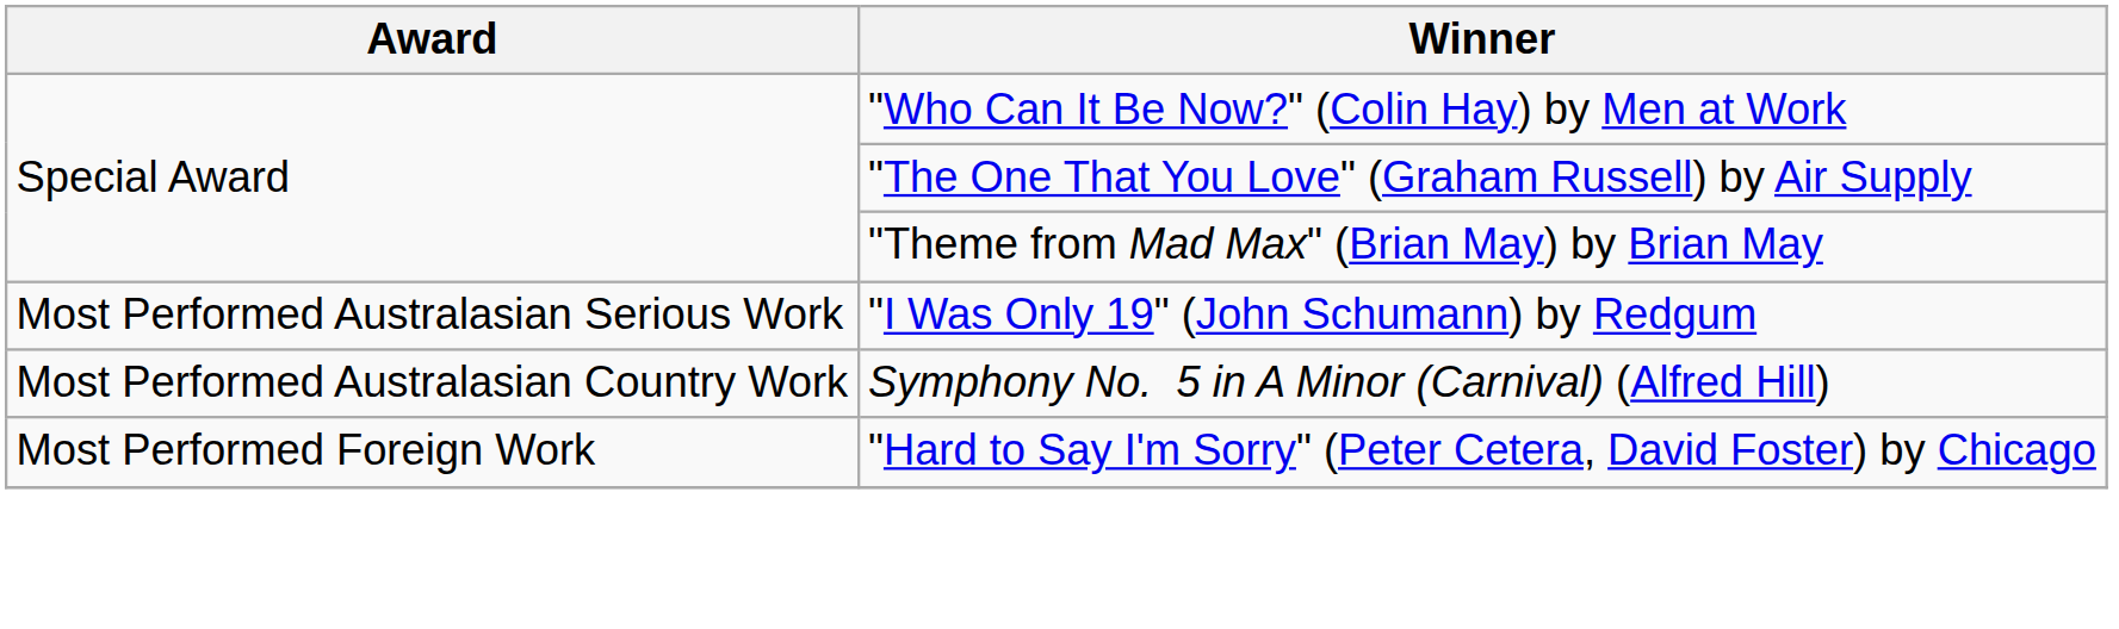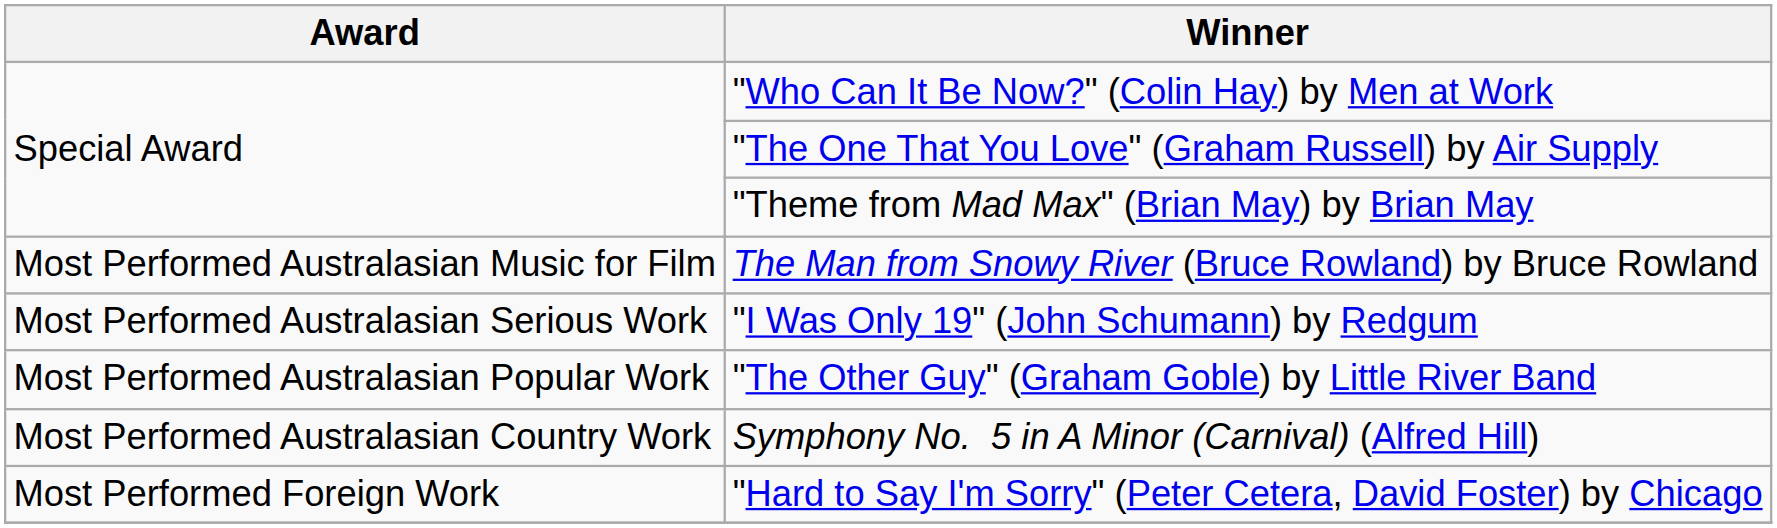 <table class="wikitable">
 <tr>
 <th>Award</th>
 <th>Winner</th>
 </tr>
 <tr>
 <td rowspan="3">Special Award</td>
 <td>"<a href='#'>Who Can It Be Now?</a>" (<a href='#'>Colin Hay</a>) by <a href='#'>Men at Work</a></td>
 </tr>
 <tr>
 <td>"<a href='#'>The One That You Love</a>" (<a href='#'>Graham Russell</a>) by <a href='#'>Air Supply</a></td>
 </tr>
 <tr>
 <td>"Theme from <em>Mad Max</em>" (<a href='#'>Brian May</a>) by <a href='#'>Brian May</a></td>
 </tr>
 <tr>
+<td>Most Performed Australasian Music for Film</td>
+<td><em><a href='#'>The Man from Snowy River</a></em> (<a href='#'>Bruce Rowland</a>) by Bruce Rowland</td>
+</tr>
+<tr>
 <td>Most Performed Australasian Serious Work</td>
 <td>"<a href='#'>I Was Only 19</a>" (<a href='#'>John Schumann</a>) by <a href='#'>Redgum</a></td>
+</tr>
+<tr>
+<td>Most Performed Australasian Popular Work</td>
+<td>"<a href='#'>The Other Guy</a>" (<a href='#'>Graham Goble</a>) by <a href='#'>Little River Band</a></td>
 </tr>
 <tr>
 <td>Most Performed Australasian Country Work</td>
 <td><em>Symphony No.  5 in A Minor (Carnival)</em> (<a href='#'>Alfred Hill</a>)</td>
 </tr>
 <tr>
 <td>Most Performed Foreign Work</td>
 <td>"<a href='#'>Hard to Say I'm Sorry</a>" (<a href='#'>Peter Cetera</a>, <a href='#'>David Foster</a>) by <a href='#'>Chicago</a></td>
 </tr>
 <tr>
 </tr>
 </table>
